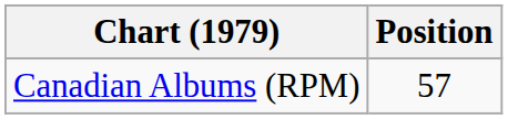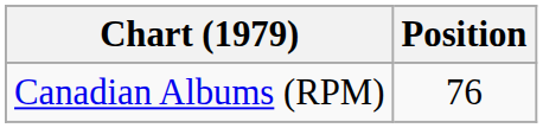 <table class="wikitable sortable" style="text-align:center;">
 <tr>
 <th scope="col">Chart (1979)</th>
 <th scope="col">Position</th>
 </tr>
 <tr>
 <td scope="row" align="left"><a href='#'>Canadian Albums</a> (RPM)</td>
-<td>57</td>
+<td>76</td>
 </tr>
 </table>
